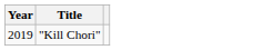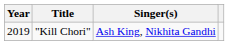 <table class="wikitable">
 <tr>
 <th>Year</th>
 <th>Title</th>
+<th>Singer(s)</th>
 <th></th>
 </tr>
 <tr>
 <td>2019</td>
 <td>"Kill Chori"</td>
+<td><a href='#'>Ash King</a>, <a href='#'>Nikhita Gandhi</a></td>
 <td></td>
 </tr>
 </table>
